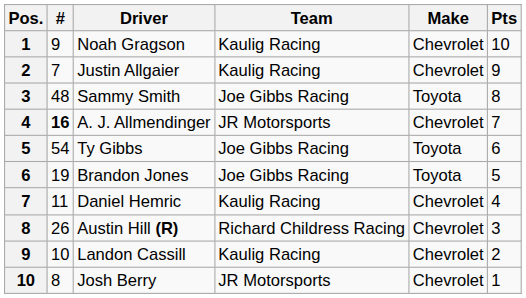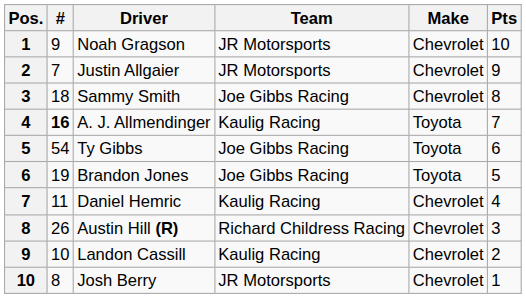 <table class="wikitable" style="font-size:95%">
 <tr>
 <th>Pos.</th>
 <th>#</th>
 <th>Driver</th>
 <th>Team</th>
 <th>Make</th>
 <th>Pts</th>
 </tr>
 <tr>
 <th>1</th>
 <td>9</td>
 <td>Noah Gragson</td>
-<td>Kaulig Racing</td>
+<td>JR Motorsports</td>
 <td>Chevrolet</td>
 <td>10</td>
 </tr>
 <tr>
 <th>2</th>
 <td>7</td>
 <td>Justin Allgaier</td>
-<td>Kaulig Racing</td>
+<td>JR Motorsports</td>
 <td>Chevrolet</td>
 <td>9</td>
 </tr>
 <tr>
 <th>3</th>
-<td>48</td>
+<td>18</td>
 <td>Sammy Smith</td>
 <td>Joe Gibbs Racing</td>
-<td>Toyota</td>
+<td>Chevrolet</td>
 <td>8</td>
 </tr>
 <tr>
 <th>4</th>
 <td><strong>16</strong></td>
 <td>A. J. Allmendinger</td>
-<td>JR Motorsports</td>
-<td>Chevrolet</td>
+<td>Kaulig Racing</td>
+<td>Toyota</td>
 <td>7</td>
 </tr>
 <tr>
 <th>5</th>
 <td>54</td>
 <td>Ty Gibbs</td>
 <td>Joe Gibbs Racing</td>
 <td>Toyota</td>
 <td>6</td>
 </tr>
 <tr>
 <th>6</th>
 <td>19</td>
 <td>Brandon Jones</td>
 <td>Joe Gibbs Racing</td>
 <td>Toyota</td>
 <td>5</td>
 </tr>
 <tr>
 <th>7</th>
 <td>11</td>
 <td>Daniel Hemric</td>
 <td>Kaulig Racing</td>
 <td>Chevrolet</td>
 <td>4</td>
 </tr>
 <tr>
 <th>8</th>
 <td>26</td>
 <td>Austin Hill <strong>(R)</strong></td>
 <td>Richard Childress Racing</td>
 <td>Chevrolet</td>
 <td>3</td>
 </tr>
 <tr>
 <th>9</th>
 <td>10</td>
 <td>Landon Cassill</td>
 <td>Kaulig Racing</td>
 <td>Chevrolet</td>
 <td>2</td>
 </tr>
 <tr>
 <th>10</th>
 <td>8</td>
 <td>Josh Berry</td>
 <td>JR Motorsports</td>
 <td>Chevrolet</td>
 <td>1</td>
 </tr>
 </table>
